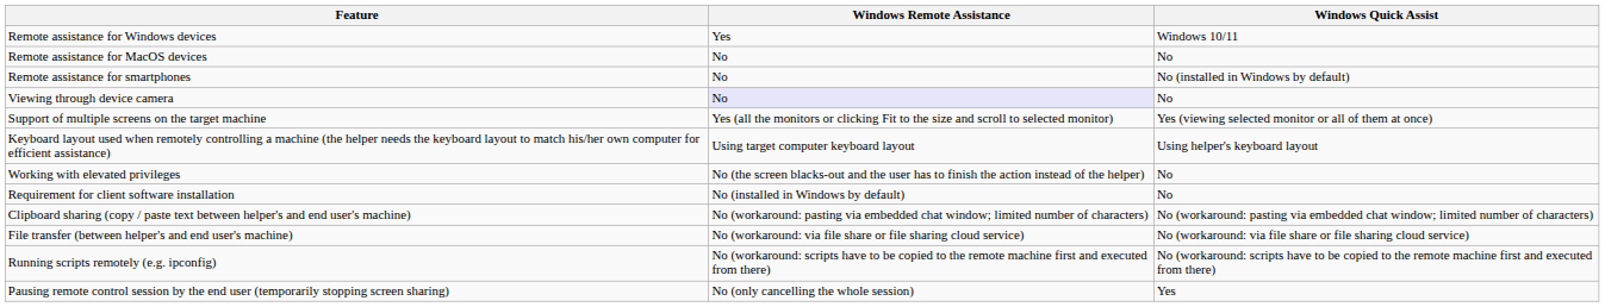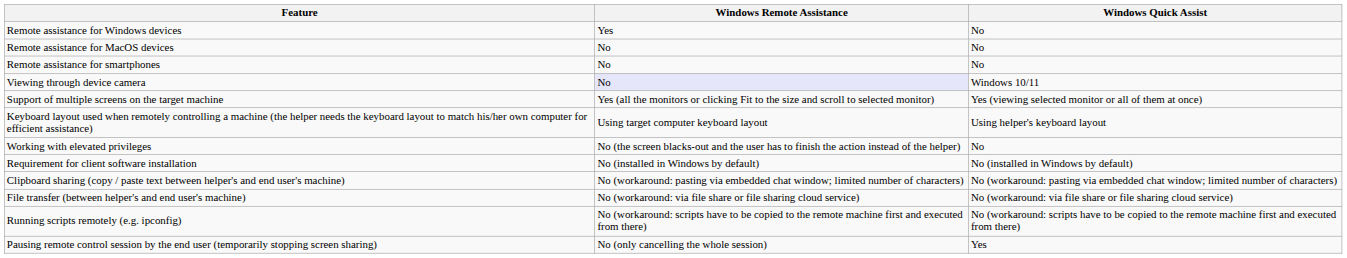 <table class="wikitable sortable mw-collapsible">
 <tr>
 <th>Feature</th>
 <th>Windows Remote Assistance</th>
 <th>Windows Quick Assist</th>
 </tr>
 <tr>
 <td>Remote assistance for Windows devices</td>
 <td>Yes</td>
-<td>Windows 10/11</td>
+<td>No</td>
 </tr>
 <tr>
 <td>Remote assistance for MacOS devices</td>
 <td>No</td>
 <td>No</td>
 </tr>
 <tr>
 <td>Remote assistance for smartphones</td>
 <td>No</td>
-<td>No (installed in Windows by default)</td>
+<td>No</td>
 </tr>
 <tr>
 <td>Viewing through device camera</td>
 <td style="background: lavender;">No</td>
-<td>No</td>
+<td>Windows 10/11</td>
 </tr>
 <tr>
 <td>Support of multiple screens on the target machine</td>
 <td>Yes (all the monitors or clicking Fit to the size and scroll to selected monitor)</td>
 <td>Yes (viewing selected monitor or all of them at once)</td>
 </tr>
 <tr>
 <td>Keyboard layout used when remotely controlling a machine (the helper needs the keyboard layout to match his/her own computer for efficient assistance)</td>
 <td>Using target computer keyboard layout</td>
 <td>Using helper's keyboard layout</td>
 </tr>
 <tr>
 <td>Working with elevated privileges</td>
 <td>No (the screen blacks-out and the user has to finish the action instead of the helper)</td>
 <td>No</td>
 </tr>
 <tr>
 <td>Requirement for client software installation</td>
 <td>No (installed in Windows by default)</td>
-<td>No</td>
+<td>No (installed in Windows by default)</td>
 </tr>
 <tr>
 <td>Clipboard sharing (copy / paste text between helper's and end user's machine)</td>
 <td>No (workaround: pasting via embedded chat window; limited number of characters)</td>
 <td>No (workaround: pasting via embedded chat window; limited number of characters)</td>
 </tr>
 <tr>
 <td>File transfer (between helper's and end user's machine)</td>
 <td>No (workaround: via file share or file sharing cloud service)</td>
 <td>No (workaround: via file share or file sharing cloud service)</td>
 </tr>
 <tr>
 <td>Running scripts remotely (e.g. ipconfig)</td>
 <td>No (workaround: scripts have to be copied to the remote machine first and executed from there)</td>
 <td>No (workaround: scripts have to be copied to the remote machine first and executed from there)</td>
 </tr>
 <tr>
 <td>Pausing remote control session by the end user (temporarily stopping screen sharing)</td>
 <td>No (only cancelling the whole session)</td>
 <td>Yes</td>
 </tr>
 </table>
